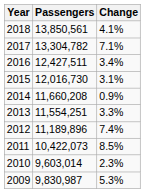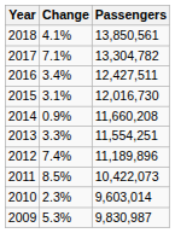 <table class="wikitable">
 <tr>
 <th>Year</th>
+<th>Change</th>
 <th>Passengers</th>
-<th>Change</th>
 </tr>
 <tr>
 <td>2018</td>
+<td>4.1%</td>
 <td>13,850,561</td>
-<td>4.1%</td>
 </tr>
 <tr>
 <td>2017</td>
+<td>7.1%</td>
 <td>13,304,782</td>
-<td>7.1%</td>
 </tr>
 <tr>
 <td>2016</td>
+<td>3.4%</td>
 <td>12,427,511</td>
-<td>3.4%</td>
 </tr>
 <tr>
 <td>2015</td>
+<td>3.1%</td>
 <td>12,016,730</td>
-<td>3.1%</td>
 </tr>
 <tr>
 <td>2014</td>
+<td>0.9%</td>
 <td>11,660,208</td>
-<td>0.9%</td>
 </tr>
 <tr>
 <td>2013</td>
+<td>3.3%</td>
 <td>11,554,251</td>
-<td>3.3%</td>
 </tr>
 <tr>
 <td>2012</td>
+<td>7.4%</td>
 <td>11,189,896</td>
-<td>7.4%</td>
 </tr>
 <tr>
 <td>2011</td>
+<td>8.5%</td>
 <td>10,422,073</td>
-<td>8.5%</td>
 </tr>
 <tr>
 <td>2010</td>
+<td>2.3%</td>
 <td>9,603,014</td>
-<td>2.3%</td>
 </tr>
 <tr>
 <td>2009</td>
+<td>5.3%</td>
 <td>9,830,987</td>
-<td>5.3%</td>
 </tr>
 </table>
